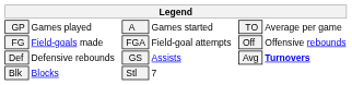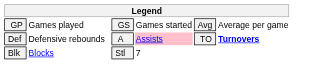 <table class="toccolours" style="font-size: 80%; white-space: nowrap;">
 <tr>
 <th colspan="6" style="background:#f2f2f2; border:1px solid #aaa;">Legend</th>
 </tr>
 <tr>
 <td style="background:#f2f2f2; border:1px solid black;">  GP </td>
 <td>Games played</td>
-<td style="background:#f2f2f2; border:1px solid black;">  A </td>
+<td style="background:#f2f2f2; border:1px solid black;">  GS </td>
 <td>Games started</td>
-<td style="background:#f2f2f2; border:1px solid black;">  TO</td>
+<td style="background:#f2f2f2; border:1px solid black;"> Avg </td>
 <td>Average per game</td>
-</tr>
-<tr>
-<td style="background:#f2f2f2; border:1px solid black;">  FG </td>
-<td style="padding-right: 8px"><a href='#'>Field-goals</a> made</td>
-<td style="background:#f2f2f2; border:1px solid black;"> FGA </td>
-<td style="padding-right: 8px">Field-goal attempts</td>
-<td style="background:#f2f2f2; border:1px solid black;"> Off </td>
-<td>Offensive <a href='#'>rebounds</a></td>
 </tr>
 <tr>
 <td style="background:#f2f2f2; border:1px solid black;"> Def </td>
 <td style="padding-right: 8px">Defensive rebounds</td>
-<td style="background:#f2f2f2; border:1px solid black;">  GS </td>
-<td style="padding-right: 8px"><a href='#'>Assists</a></td>
-<td style="background:#f2f2f2; border:1px solid black;"> Avg </td>
+<td style="background:#f2f2f2; border:1px solid black;">  A </td>
+<td style="background: pink; padding-right: 8px"><a href='#'>Assists</a></td>
+<td style="background:#f2f2f2; border:1px solid black;">  TO</td>
 <td><strong><a href='#'>Turnovers</a></strong></td>
 </tr>
 <tr>
 <td style="background:#f2f2f2; border:1px solid black;"> Blk </td>
 <td><a href='#'>Blocks</a></td>
 <td style="background:#f2f2f2; border:1px solid black;"> Stl </td>
 <td>7</td>
 </tr>
 </table>
